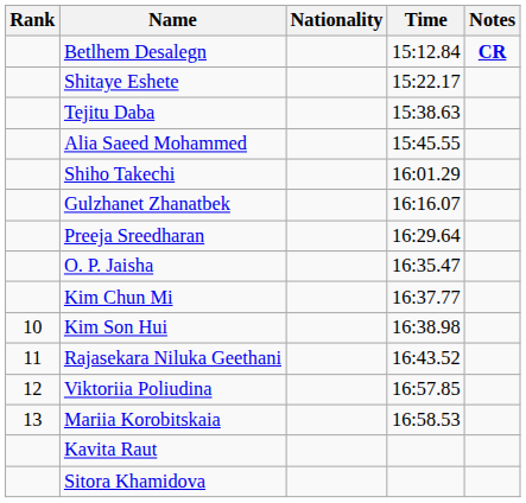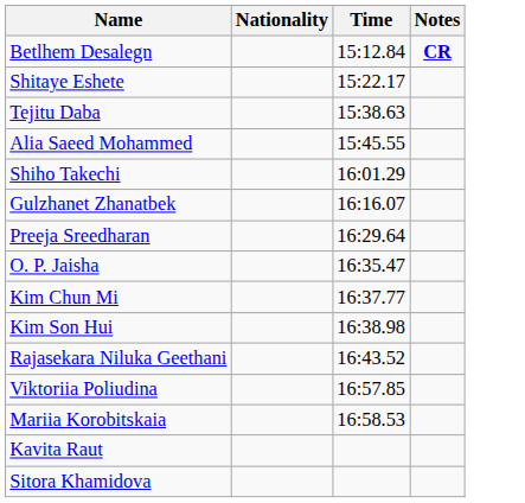 <table class="wikitable sortable" style="text-align:center">
 <tr>
-<th>Rank</th>
 <th>Name</th>
 <th>Nationality</th>
 <th>Time</th>
 <th>Notes</th>
 </tr>
 <tr>
-<td></td>
 <td align=left><a href='#'>Betlhem Desalegn</a></td>
 <td align=left></td>
 <td>15:12.84</td>
 <td><strong><a href='#'>CR</a></strong></td>
 </tr>
 <tr>
-<td></td>
 <td align=left><a href='#'>Shitaye Eshete</a></td>
 <td align=left></td>
 <td>15:22.17</td>
 <td></td>
 </tr>
 <tr>
-<td></td>
 <td align=left><a href='#'>Tejitu Daba</a></td>
 <td align=left></td>
 <td>15:38.63</td>
 <td></td>
 </tr>
 <tr>
-<td></td>
 <td align=left><a href='#'>Alia Saeed Mohammed</a></td>
 <td align=left></td>
 <td>15:45.55</td>
 <td></td>
 </tr>
 <tr>
-<td></td>
 <td align=left><a href='#'>Shiho Takechi</a></td>
 <td align=left></td>
 <td>16:01.29</td>
 <td></td>
 </tr>
 <tr>
-<td></td>
 <td align=left><a href='#'>Gulzhanet Zhanatbek</a></td>
 <td align=left></td>
 <td>16:16.07</td>
 <td></td>
 </tr>
 <tr>
-<td></td>
 <td align=left><a href='#'>Preeja Sreedharan</a></td>
 <td align=left></td>
 <td>16:29.64</td>
 <td></td>
 </tr>
 <tr>
-<td></td>
 <td align=left><a href='#'>O. P. Jaisha</a></td>
 <td align=left></td>
 <td>16:35.47</td>
 <td></td>
 </tr>
 <tr>
-<td></td>
 <td align=left><a href='#'>Kim Chun Mi</a></td>
 <td align=left></td>
 <td>16:37.77</td>
 <td></td>
 </tr>
 <tr>
-<td>10</td>
 <td align=left><a href='#'>Kim Son Hui</a></td>
 <td align=left></td>
 <td>16:38.98</td>
 <td></td>
 </tr>
 <tr>
-<td>11</td>
 <td align=left><a href='#'>Rajasekara Niluka Geethani</a></td>
 <td align=left></td>
 <td>16:43.52</td>
 <td></td>
 </tr>
 <tr>
-<td>12</td>
 <td align=left><a href='#'>Viktoriia Poliudina</a></td>
 <td align=left></td>
 <td>16:57.85</td>
 <td></td>
 </tr>
 <tr>
-<td>13</td>
 <td align=left><a href='#'>Mariia Korobitskaia</a></td>
 <td align=left></td>
 <td>16:58.53</td>
 <td></td>
 </tr>
 <tr>
-<td></td>
 <td align=left><a href='#'>Kavita Raut</a></td>
 <td align=left></td>
 <td></td>
 <td></td>
 </tr>
 <tr>
-<td></td>
 <td align=left><a href='#'>Sitora Khamidova</a></td>
 <td align=left></td>
 <td></td>
 <td></td>
 </tr>
 </table>
